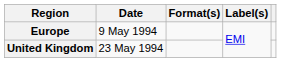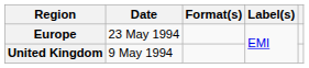 <table class="wikitable plainrowheaders">
 <tr>
 <th scope="col">Region</th>
 <th scope="col">Date</th>
 <th scope="col">Format(s)</th>
 <th scope="col">Label(s)</th>
 <th scope="col"></th>
 </tr>
 <tr>
 <th scope="row">Europe</th>
-<td>9 May 1994</td>
+<td>23 May 1994</td>
 <td></td>
 <td rowspan="2"><a href='#'>EMI</a></td>
 <td></td>
 </tr>
 <tr>
 <th scope="row">United Kingdom</th>
-<td>23 May 1994</td>
+<td>9 May 1994</td>
 <td></td>
 <td></td>
 </tr>
 </table>
